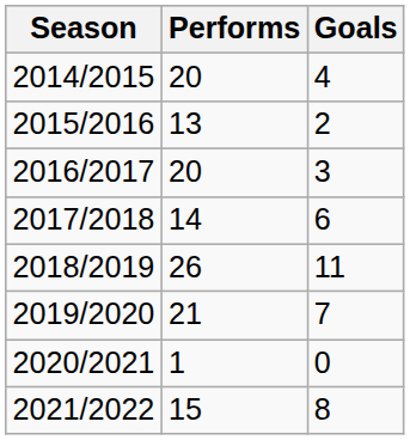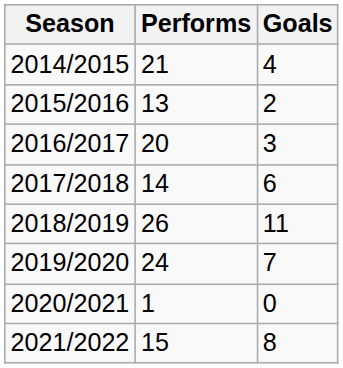 <table class="wikitable">
 <tr>
 <th>Season</th>
 <th>Performs</th>
 <th>Goals</th>
 </tr>
 <tr>
 <td>2014/2015</td>
-<td>20</td>
+<td>21</td>
 <td>4</td>
 </tr>
 <tr>
 <td>2015/2016</td>
 <td>13</td>
 <td>2</td>
 </tr>
 <tr>
 <td>2016/2017</td>
 <td>20</td>
 <td>3</td>
 </tr>
 <tr>
 <td>2017/2018</td>
 <td>14</td>
 <td>6</td>
 </tr>
 <tr>
 <td>2018/2019</td>
 <td>26</td>
 <td>11</td>
 </tr>
 <tr>
 <td>2019/2020</td>
-<td>21</td>
+<td>24</td>
 <td>7</td>
 </tr>
 <tr>
 <td>2020/2021</td>
 <td>1</td>
 <td>0</td>
 </tr>
 <tr>
 <td>2021/2022</td>
 <td>15</td>
 <td>8</td>
 </tr>
 </table>
